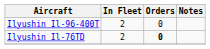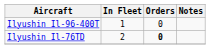 <table class="wikitable" style="margin:1em auto; border-collapse:collapse">
 <tr>
 <th>Aircraft</th>
 <th>In Fleet</th>
 <th>Orders</th>
 <th>Notes</th>
 </tr>
 <tr>
 <td><a href='#'>Ilyushin Il-96-400T</a></td>
-<td align=center>2</td>
+<td align=center>1</td>
 <td align=center>0</td>
 <td></td>
 </tr>
 <tr>
 <td><a href='#'>Ilyushin Il-76TD</a></td>
 <td align=center>2</td>
 <td align=center><strong>0</strong></td>
 <td></td>
 </tr>
 <tr>
 </tr>
 </table>
